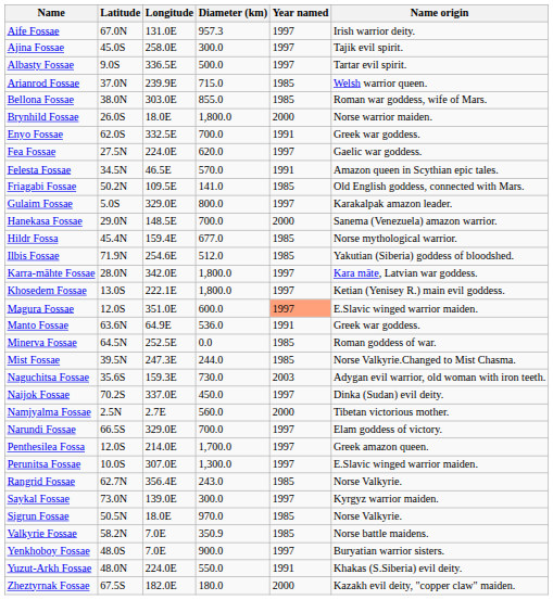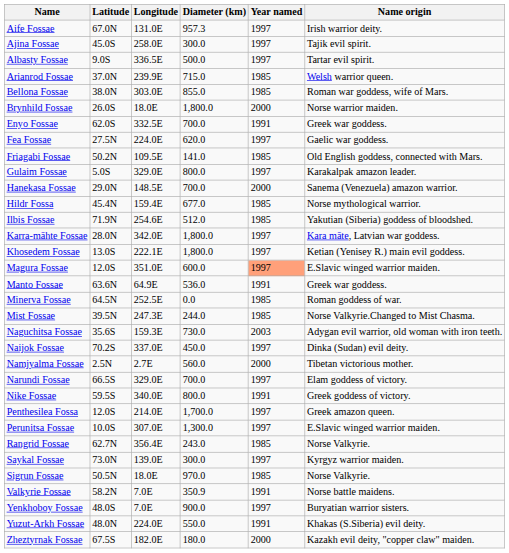 <table class="wikitable sortable">
 <tr>
 <th>Name</th>
 <th>Latitude</th>
 <th>Longitude</th>
 <th>Diameter (km)</th>
 <th>Year named</th>
 <th>Name origin</th>
 </tr>
 <tr>
 <td><a href='#'>Aife Fossae</a></td>
 <td>67.0N</td>
 <td>131.0E</td>
 <td>957.3</td>
 <td>1997</td>
 <td>Irish warrior deity.</td>
 </tr>
 <tr>
 <td><a href='#'>Ajina Fossae</a></td>
 <td>45.0S</td>
 <td>258.0E</td>
 <td>300.0</td>
 <td>1997</td>
 <td>Tajik evil spirit.</td>
 </tr>
 <tr>
 <td><a href='#'>Albasty Fossae</a></td>
 <td>9.0S</td>
 <td>336.5E</td>
 <td>500.0</td>
 <td>1997</td>
 <td>Tartar evil spirit.</td>
 </tr>
 <tr>
 <td><a href='#'>Arianrod Fossae</a></td>
 <td>37.0N</td>
 <td>239.9E</td>
 <td>715.0</td>
 <td>1985</td>
 <td><a href='#'>Welsh</a> warrior queen.</td>
 </tr>
 <tr>
 <td><a href='#'>Bellona Fossae</a></td>
 <td>38.0N</td>
 <td>303.0E</td>
 <td>855.0</td>
 <td>1985</td>
 <td>Roman war goddess, wife of Mars.</td>
 </tr>
 <tr>
 <td><a href='#'>Brynhild Fossae</a></td>
 <td>26.0S</td>
 <td>18.0E</td>
 <td>1,800.0</td>
 <td>2000</td>
 <td>Norse warrior maiden.</td>
 </tr>
 <tr>
 <td><a href='#'>Enyo Fossae</a></td>
 <td>62.0S</td>
 <td>332.5E</td>
 <td>700.0</td>
 <td>1991</td>
 <td>Greek war goddess.</td>
 </tr>
 <tr>
 <td><a href='#'>Fea Fossae</a></td>
 <td>27.5N</td>
 <td>224.0E</td>
 <td>620.0</td>
 <td>1997</td>
 <td>Gaelic war goddess.</td>
-</tr>
-<tr>
-<td><a href='#'>Felesta Fossae</a></td>
-<td>34.5N</td>
-<td>46.5E</td>
-<td>570.0</td>
-<td>1991</td>
-<td>Amazon queen in Scythian epic tales.</td>
 </tr>
 <tr>
 <td><a href='#'>Friagabi Fossae</a></td>
 <td>50.2N</td>
 <td>109.5E</td>
 <td>141.0</td>
 <td>1985</td>
 <td>Old English goddess, connected with Mars.</td>
 </tr>
 <tr>
 <td><a href='#'>Gulaim Fossae</a></td>
 <td>5.0S</td>
 <td>329.0E</td>
 <td>800.0</td>
 <td>1997</td>
 <td>Karakalpak amazon leader.</td>
 </tr>
 <tr>
 <td><a href='#'>Hanekasa Fossae</a></td>
 <td>29.0N</td>
 <td>148.5E</td>
 <td>700.0</td>
 <td>2000</td>
 <td>Sanema (Venezuela) amazon warrior.</td>
 </tr>
 <tr>
 <td><a href='#'>Hildr Fossa</a></td>
 <td>45.4N</td>
 <td>159.4E</td>
 <td>677.0</td>
 <td>1985</td>
 <td>Norse mythological warrior.</td>
 </tr>
 <tr>
 <td><a href='#'>Ilbis Fossae</a></td>
 <td>71.9N</td>
 <td>254.6E</td>
 <td>512.0</td>
 <td>1985</td>
 <td>Yakutian (Siberia) goddess of bloodshed.</td>
 </tr>
 <tr>
 <td><a href='#'>Karra-māhte Fossae</a></td>
 <td>28.0N</td>
 <td>342.0E</td>
 <td>1,800.0</td>
 <td>1997</td>
 <td><a href='#'>Kara māte</a>, Latvian war goddess.</td>
 </tr>
 <tr>
 <td><a href='#'>Khosedem Fossae</a></td>
 <td>13.0S</td>
 <td>222.1E</td>
 <td>1,800.0</td>
 <td>1997</td>
 <td>Ketian (Yenisey R.) main evil goddess.</td>
 </tr>
 <tr>
 <td><a href='#'>Magura Fossae</a></td>
 <td>12.0S</td>
 <td>351.0E</td>
 <td>600.0</td>
 <td style="background: lightsalmon;">1997</td>
 <td>E.Slavic winged warrior maiden.</td>
 </tr>
 <tr>
 <td><a href='#'>Manto Fossae</a></td>
 <td>63.6N</td>
 <td>64.9E</td>
 <td>536.0</td>
 <td>1991</td>
 <td>Greek war goddess.</td>
 </tr>
 <tr>
 <td><a href='#'>Minerva Fossae</a></td>
 <td>64.5N</td>
 <td>252.5E</td>
 <td>0.0</td>
 <td>1985</td>
 <td>Roman goddess of war.</td>
 </tr>
 <tr>
 <td><a href='#'>Mist Fossae</a></td>
 <td>39.5N</td>
 <td>247.3E</td>
 <td>244.0</td>
 <td>1985</td>
 <td>Norse Valkyrie.Changed to Mist Chasma.</td>
 </tr>
 <tr>
 <td><a href='#'>Naguchitsa Fossae</a></td>
 <td>35.6S</td>
 <td>159.3E</td>
 <td>730.0</td>
 <td>2003</td>
 <td>Adygan evil warrior, old woman with iron teeth.</td>
 </tr>
 <tr>
 <td><a href='#'>Naijok Fossae</a></td>
 <td>70.2S</td>
 <td>337.0E</td>
 <td>450.0</td>
 <td>1997</td>
 <td>Dinka (Sudan) evil deity.</td>
 </tr>
 <tr>
 <td><a href='#'>Namjyalma Fossae</a></td>
 <td>2.5N</td>
 <td>2.7E</td>
 <td>560.0</td>
 <td>2000</td>
 <td>Tibetan victorious mother.</td>
 </tr>
 <tr>
 <td><a href='#'>Narundi Fossae</a></td>
 <td>66.5S</td>
 <td>329.0E</td>
 <td>700.0</td>
 <td>1997</td>
 <td>Elam goddess of victory.</td>
 </tr>
 <tr>
+<td><a href='#'>Nike Fossae</a></td>
+<td>59.5S</td>
+<td>340.0E</td>
+<td>800.0</td>
+<td>1991</td>
+<td>Greek goddess of victory.</td>
+</tr>
+<tr>
 <td><a href='#'>Penthesilea Fossa</a></td>
 <td>12.0S</td>
 <td>214.0E</td>
 <td>1,700.0</td>
 <td>1997</td>
 <td>Greek amazon queen.</td>
 </tr>
 <tr>
 <td><a href='#'>Perunitsa Fossae</a></td>
 <td>10.0S</td>
 <td>307.0E</td>
 <td>1,300.0</td>
 <td>1997</td>
 <td>E.Slavic winged warrior maiden.</td>
 </tr>
 <tr>
 <td><a href='#'>Rangrid Fossae</a></td>
 <td>62.7N</td>
 <td>356.4E</td>
 <td>243.0</td>
 <td>1985</td>
 <td>Norse Valkyrie.</td>
 </tr>
 <tr>
 <td><a href='#'>Saykal Fossae</a></td>
 <td>73.0N</td>
 <td>139.0E</td>
 <td>300.0</td>
 <td>1997</td>
 <td>Kyrgyz warrior maiden.</td>
 </tr>
 <tr>
 <td><a href='#'>Sigrun Fossae</a></td>
 <td>50.5N</td>
 <td>18.0E</td>
 <td>970.0</td>
 <td>1985</td>
 <td>Norse Valkyrie.</td>
 </tr>
 <tr>
 <td><a href='#'>Valkyrie Fossae</a></td>
 <td>58.2N</td>
 <td>7.0E</td>
 <td>350.9</td>
-<td>1985</td>
+<td>1991</td>
 <td>Norse battle maidens.</td>
 </tr>
 <tr>
 <td><a href='#'>Yenkhoboy Fossae</a></td>
 <td>48.0S</td>
 <td>7.0E</td>
 <td>900.0</td>
 <td>1997</td>
 <td>Buryatian warrior sisters.</td>
 </tr>
 <tr>
 <td><a href='#'>Yuzut-Arkh Fossae</a></td>
 <td>48.0N</td>
 <td>224.0E</td>
 <td>550.0</td>
 <td>1991</td>
 <td>Khakas (S.Siberia) evil deity.</td>
 </tr>
 <tr>
 <td><a href='#'>Zheztyrnak Fossae</a></td>
 <td>67.5S</td>
 <td>182.0E</td>
 <td>180.0</td>
 <td>2000</td>
 <td>Kazakh evil deity, "copper claw" maiden.</td>
 </tr>
 </table>
